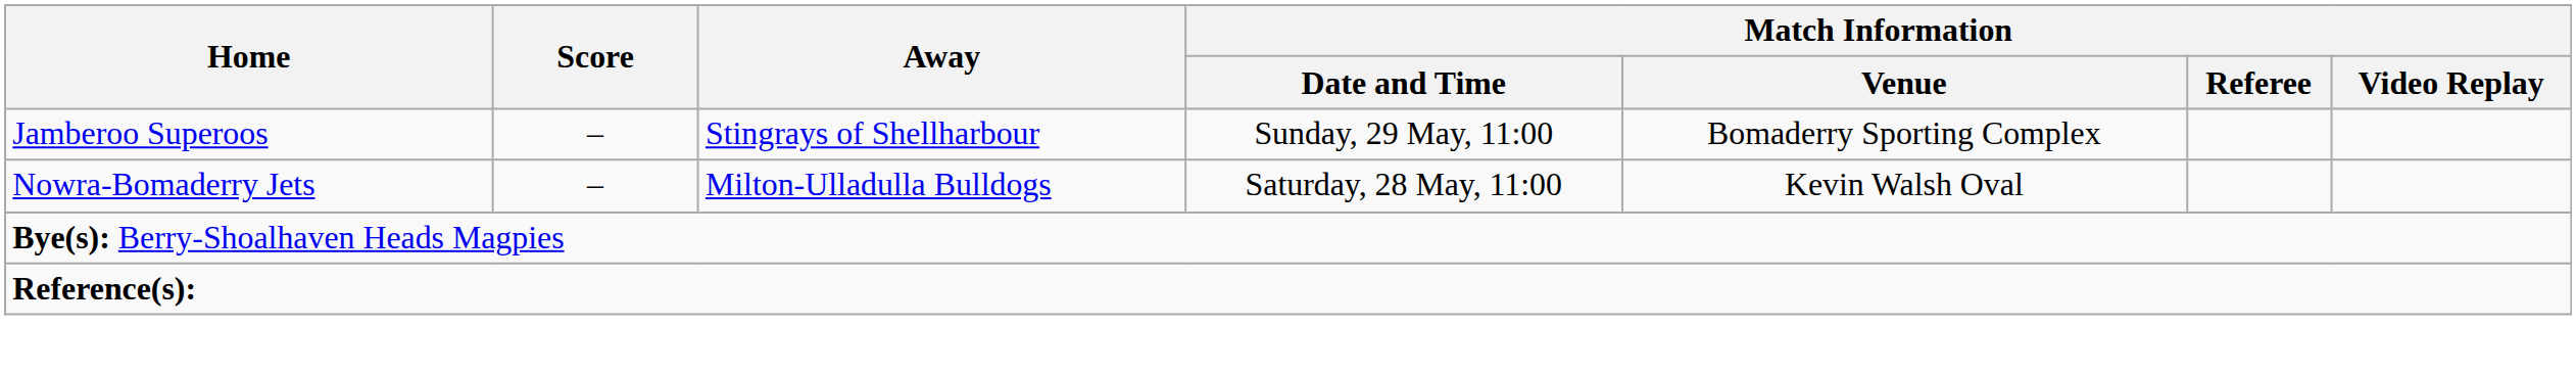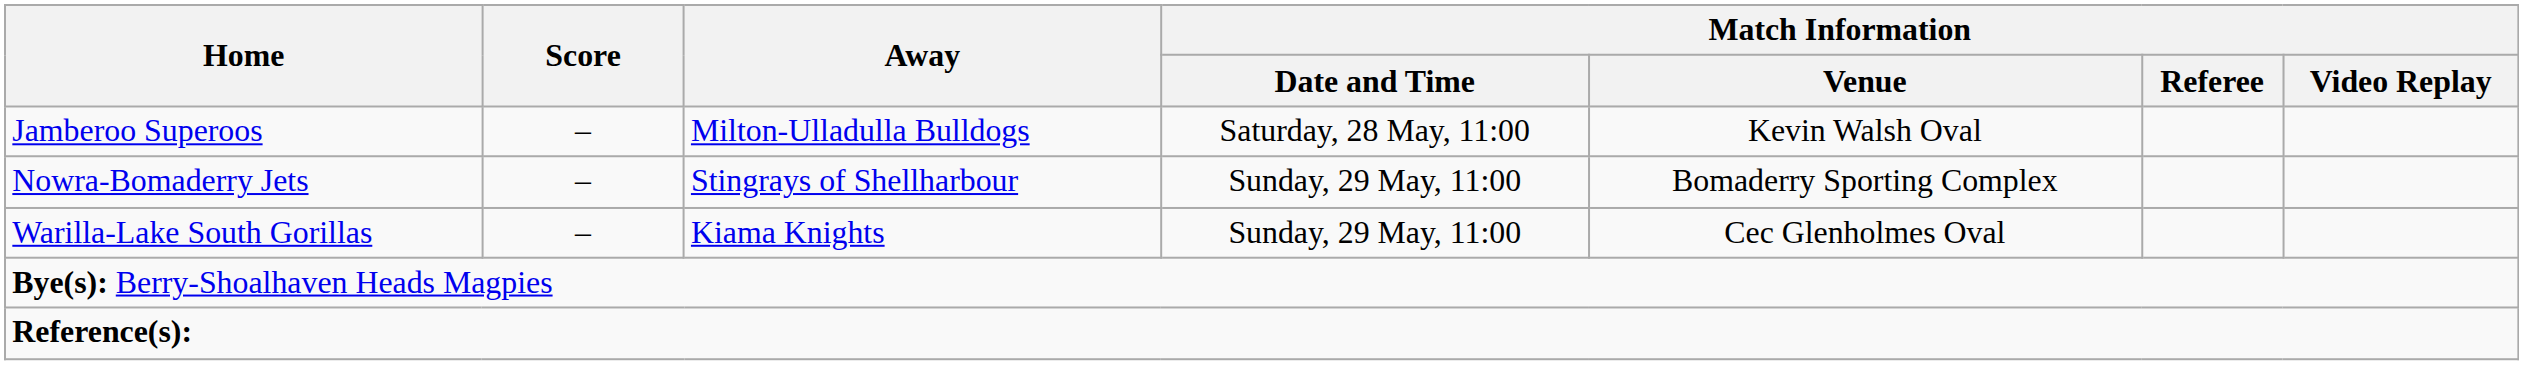 <table class="wikitable" width="100% text-align:center;">
 <tr>
 <th rowspan="2" width="19%">Home</th>
 <th rowspan="2" width="8%">Score</th>
 <th rowspan="2" width="19%">Away</th>
 <th colspan="4">Match Information</th>
 </tr>
 <tr bgcolor="#CCCCCC">
 <th width="17%">Date and Time</th>
 <th width="22%">Venue</th>
 <th>Referee</th>
 <th>Video Replay</th>
 </tr>
 <tr>
 <td> <a href='#'>Jamberoo Superoos</a></td>
 <td style="text-align:center;">–</td>
+<td> <a href='#'>Milton-Ulladulla Bulldogs</a></td>
+<td style="text-align:center;">Saturday, 28 May, 11:00</td>
+<td style="text-align:center;">Kevin Walsh Oval</td>
+<td style="text-align:center;"></td>
+<td style="text-align:center;"></td>
+</tr>
+<tr>
+<td> <a href='#'>Nowra-Bomaderry Jets</a></td>
+<td style="text-align:center;">–</td>
 <td> <a href='#'>Stingrays of Shellharbour</a></td>
 <td style="text-align:center;">Sunday, 29 May, 11:00</td>
 <td style="text-align:center;">Bomaderry Sporting Complex</td>
 <td style="text-align:center;"></td>
 <td style="text-align:center;"></td>
 </tr>
 <tr>
-<td> <a href='#'>Nowra-Bomaderry Jets</a></td>
+<td> <a href='#'>Warilla-Lake South Gorillas</a></td>
 <td style="text-align:center;">–</td>
-<td> <a href='#'>Milton-Ulladulla Bulldogs</a></td>
-<td style="text-align:center;">Saturday, 28 May, 11:00</td>
-<td style="text-align:center;">Kevin Walsh Oval</td>
+<td> <a href='#'>Kiama Knights</a></td>
+<td style="text-align:center;">Sunday, 29 May, 11:00</td>
+<td style="text-align:center;">Cec Glenholmes Oval</td>
 <td style="text-align:center;"></td>
 <td style="text-align:center;"></td>
 </tr>
 <tr>
 <td colspan="7"><strong>Bye(s):</strong>  <a href='#'>Berry-Shoalhaven Heads Magpies</a></td>
 </tr>
 <tr>
 <td colspan="7"><strong>Reference(s):</strong></td>
 </tr>
 </table>
